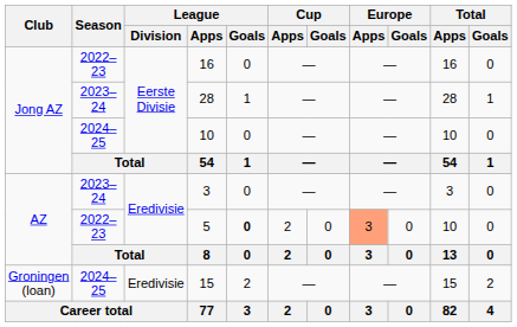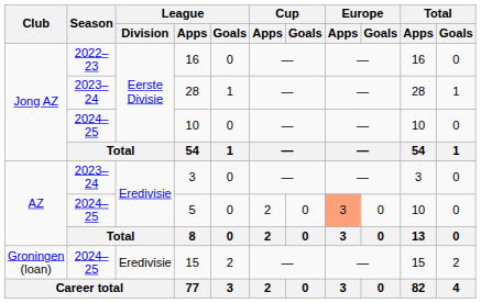 <table class="wikitable" style="text-align: center;">
 <tr>
 <th rowspan="2">Club</th>
 <th rowspan="2">Season</th>
 <th colspan="3">League</th>
 <th colspan="2">Cup</th>
 <th colspan="2">Europe</th>
 <th colspan="2">Total</th>
 </tr>
 <tr>
 <th>Division</th>
 <th>Apps</th>
 <th>Goals</th>
 <th>Apps</th>
 <th>Goals</th>
 <th>Apps</th>
 <th>Goals</th>
 <th>Apps</th>
 <th>Goals</th>
 </tr>
 <tr>
 <td rowspan="4"><a href='#'>Jong AZ</a></td>
 <td><a href='#'>2022–23</a></td>
 <td rowspan="3"><a href='#'>Eerste Divisie</a></td>
 <td>16</td>
 <td>0</td>
 <td colspan="2">—</td>
 <td colspan="2">—</td>
 <td>16</td>
 <td>0</td>
 </tr>
 <tr>
 <td><a href='#'>2023–24</a></td>
 <td>28</td>
 <td>1</td>
 <td colspan="2">—</td>
 <td colspan="2">—</td>
 <td>28</td>
 <td>1</td>
 </tr>
 <tr>
 <td><a href='#'>2024–25</a></td>
 <td>10</td>
 <td>0</td>
 <td colspan="2">—</td>
 <td colspan="2">—</td>
 <td>10</td>
 <td>0</td>
 </tr>
 <tr>
 <th colspan="2">Total</th>
 <th>54</th>
 <th>1</th>
 <th colspan="2">—</th>
 <th colspan="2">—</th>
 <th>54</th>
 <th>1</th>
 </tr>
 <tr>
 <td rowspan="3"><a href='#'>AZ</a></td>
 <td><a href='#'>2023–24</a></td>
 <td rowspan="2"><a href='#'>Eredivisie</a></td>
 <td>3</td>
 <td>0</td>
 <td colspan="2">—</td>
 <td colspan="2">—</td>
 <td>3</td>
 <td>0</td>
 </tr>
 <tr>
-<td><a href='#'>2022–23</a></td>
+<td><a href='#'>2024–25</a></td>
 <td>5</td>
-<td><strong>0</strong></td>
+<td>0</td>
 <td>2</td>
 <td>0</td>
 <td style="background: lightsalmon;">3</td>
 <td>0</td>
 <td>10</td>
 <td>0</td>
 </tr>
 <tr>
 <th colspan="2">Total</th>
 <th>8</th>
 <th>0</th>
 <th>2</th>
 <th>0</th>
 <th>3</th>
 <th>0</th>
 <th>13</th>
 <th>0</th>
 </tr>
 <tr>
 <td><a href='#'>Groningen</a> (loan)</td>
 <td><a href='#'>2024–25</a></td>
 <td>Eredivisie</td>
 <td>15</td>
 <td>2</td>
 <td colspan="2">—</td>
 <td colspan="2">—</td>
 <td>15</td>
 <td>2</td>
 </tr>
 <tr>
 <th colspan="3">Career total</th>
 <th>77</th>
 <th>3</th>
 <th>2</th>
 <th>0</th>
 <th>3</th>
 <th>0</th>
 <th>82</th>
 <th>4</th>
 </tr>
 </table>
